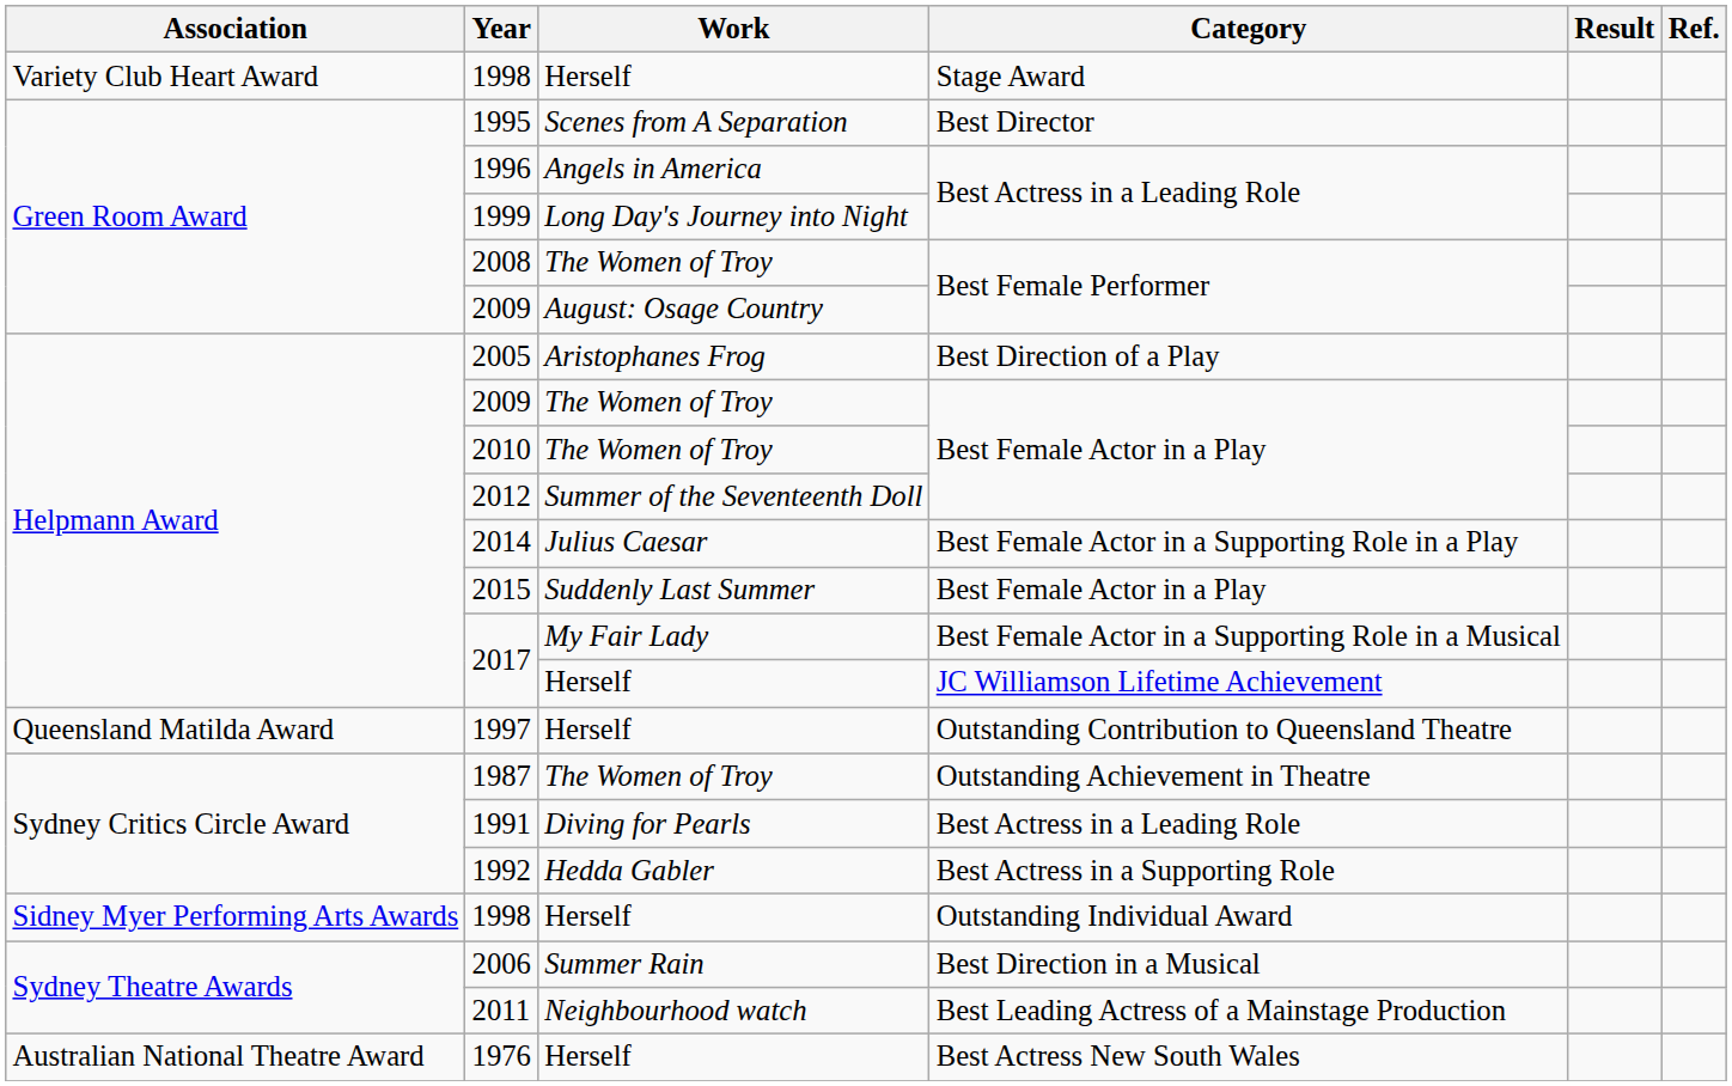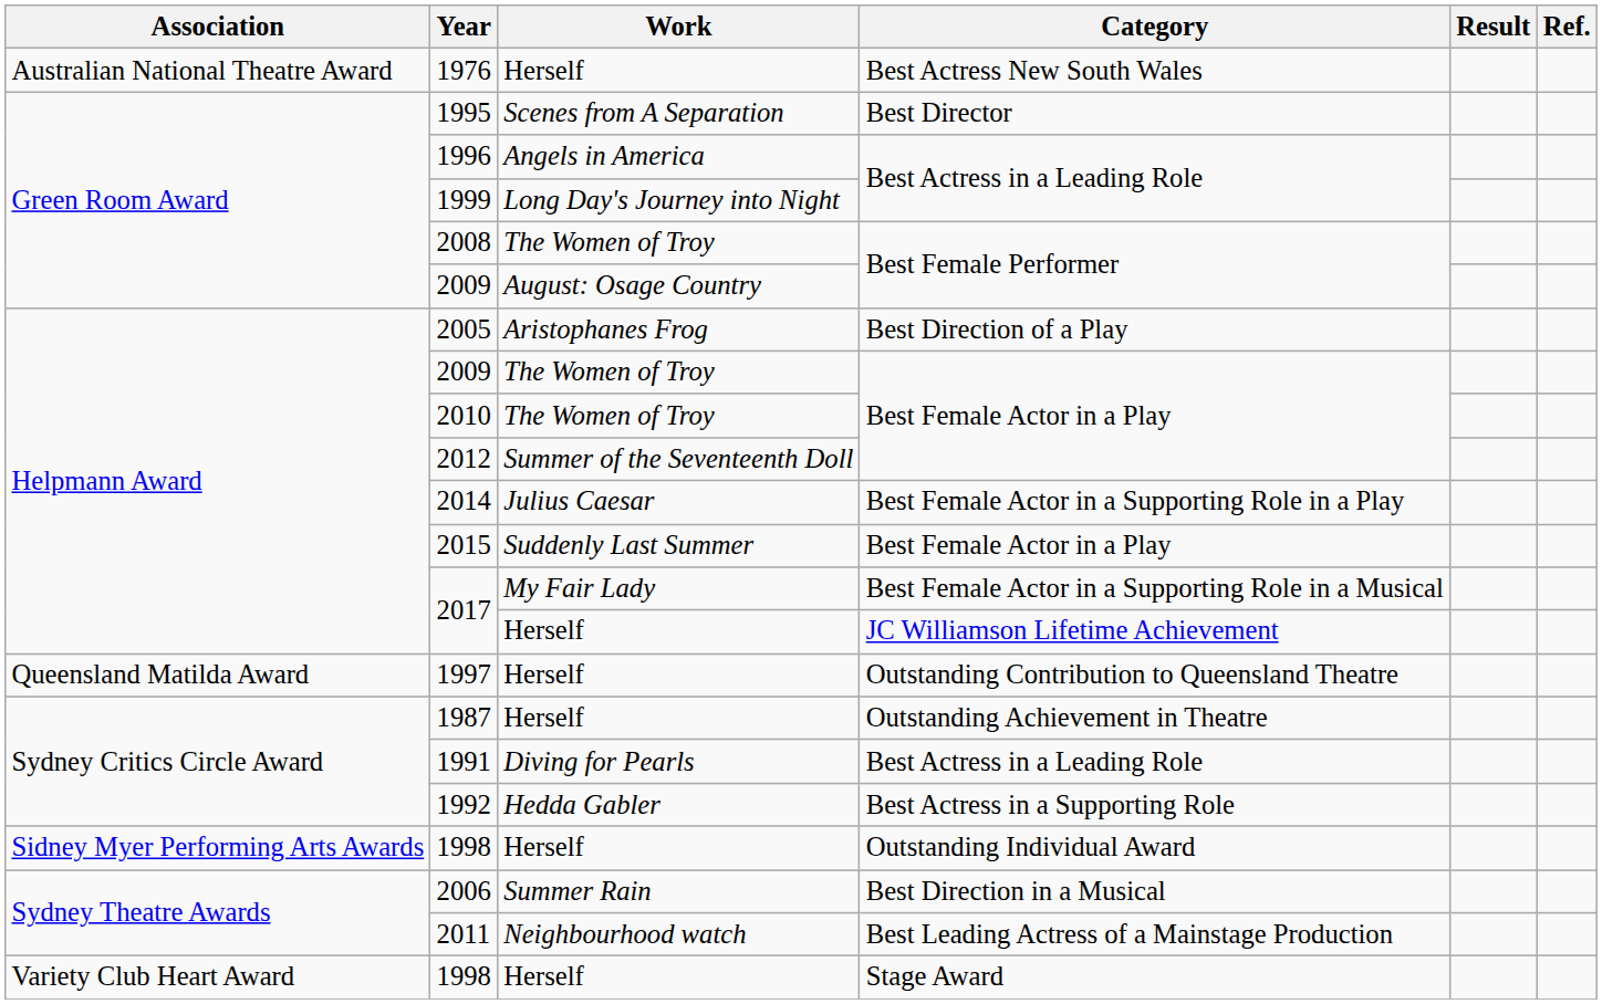 <table class="wikitable">
 <tr>
 <th>Association</th>
 <th>Year</th>
 <th>Work</th>
 <th>Category</th>
 <th>Result</th>
 <th>Ref.</th>
 </tr>
 <tr>
-<td rowspan="1">Variety Club Heart Award</td>
-<td rowspan="1">1998</td>
+<td rowspan="1">Australian National Theatre Award</td>
+<td rowspan="1">1976</td>
 <td rowspan="1">Herself</td>
-<td>Stage Award</td>
+<td>Best Actress New South Wales</td>
 <td></td>
 <td></td>
 </tr>
 <tr>
 <td rowspan="5"><a href='#'>Green Room Award</a></td>
 <td rowspan="1">1995</td>
 <td rowspan="1"><em>Scenes from A Separation</em></td>
 <td>Best Director</td>
 <td></td>
 <td></td>
 </tr>
 <tr>
 <td rowspan="1">1996</td>
 <td rowspan="1"><em>Angels in America</em></td>
 <td rowspan="2">Best Actress in a Leading Role</td>
 <td></td>
 <td></td>
 </tr>
 <tr>
 <td rowspan="1">1999</td>
 <td rowspan="1"><em>Long Day's Journey into Night</em></td>
 <td></td>
 <td></td>
 </tr>
 <tr>
 <td rowspan="1">2008</td>
 <td rowspan="1"><em>The Women of Troy</em></td>
 <td rowspan="2">Best Female Performer</td>
 <td></td>
 <td></td>
 </tr>
 <tr>
 <td rowspan="1">2009</td>
 <td rowspan="1"><em>August: Osage Country</em></td>
 <td></td>
 <td></td>
 </tr>
 <tr>
 <td rowspan="8"><a href='#'>Helpmann Award</a></td>
 <td rowspan="1">2005</td>
 <td rowspan="1"><em>Aristophanes Frog</em></td>
 <td>Best Direction of a Play</td>
 <td></td>
 <td></td>
 </tr>
 <tr>
 <td rowspan="1">2009</td>
 <td rowspan="1"><em>The Women of Troy</em></td>
 <td rowspan="3">Best Female Actor in a Play</td>
 <td></td>
 <td></td>
 </tr>
 <tr>
 <td rowspan="1">2010</td>
 <td rowspan="1"><em>The Women of Troy</em></td>
 <td></td>
 <td></td>
 </tr>
 <tr>
 <td rowspan="1">2012</td>
 <td rowspan="1"><em>Summer of the Seventeenth Doll</em></td>
 <td></td>
 <td></td>
 </tr>
 <tr>
 <td rowspan="1">2014</td>
 <td rowspan="1"><em>Julius Caesar</em></td>
 <td rowspan="1">Best Female Actor in a Supporting Role in a Play</td>
 <td></td>
 <td></td>
 </tr>
 <tr>
 <td rowspan="1">2015</td>
 <td rowspan="1"><em>Suddenly Last Summer</em></td>
 <td rowspan="1">Best Female Actor in a Play</td>
 <td></td>
 <td></td>
 </tr>
 <tr>
 <td rowspan="2">2017</td>
 <td rowspan="1"><em>My Fair Lady</em></td>
 <td rowspan="1">Best Female Actor in a Supporting Role in a Musical</td>
 <td></td>
 <td></td>
 </tr>
 <tr>
 <td rowspan="1">Herself</td>
 <td rowspan="1"><a href='#'>JC Williamson Lifetime Achievement</a></td>
 <td></td>
 <td></td>
 </tr>
 <tr>
 <td rowspan="1">Queensland Matilda Award</td>
 <td rowspan="1">1997</td>
 <td rowspan="1">Herself</td>
 <td>Outstanding Contribution to Queensland Theatre</td>
 <td></td>
 <td></td>
 </tr>
 <tr>
 <td rowspan="3">Sydney Critics Circle Award</td>
 <td rowspan="1">1987</td>
-<td rowspan="1"><em>The Women of Troy</em></td>
+<td rowspan="1">Herself</td>
 <td>Outstanding Achievement in Theatre</td>
 <td></td>
 <td></td>
 </tr>
 <tr>
 <td rowspan="1">1991</td>
 <td rowspan="1"><em>Diving for Pearls</em></td>
 <td>Best Actress in a Leading Role</td>
 <td></td>
 <td></td>
 </tr>
 <tr>
 <td rowspan="1">1992</td>
 <td rowspan="1"><em>Hedda Gabler</em></td>
 <td>Best Actress in a Supporting Role</td>
 <td></td>
 <td></td>
 </tr>
 <tr>
 <td rowspan="1"><a href='#'>Sidney Myer Performing Arts Awards</a></td>
 <td rowspan="1">1998</td>
 <td rowspan="1">Herself</td>
 <td>Outstanding Individual Award</td>
 <td></td>
 <td></td>
 </tr>
 <tr>
 <td rowspan="2"><a href='#'>Sydney Theatre Awards</a></td>
 <td rowspan="1">2006</td>
 <td rowspan="1"><em>Summer Rain</em></td>
 <td>Best Direction in a Musical</td>
 <td></td>
 <td></td>
 </tr>
 <tr>
 <td rowspan="1">2011</td>
 <td rowspan="1"><em>Neighbourhood watch</em></td>
 <td>Best Leading Actress of a Mainstage Production</td>
 <td></td>
 <td></td>
 </tr>
 <tr>
-<td rowspan="1">Australian National Theatre Award</td>
-<td rowspan="1">1976</td>
+<td rowspan="1">Variety Club Heart Award</td>
+<td rowspan="1">1998</td>
 <td rowspan="1">Herself</td>
-<td>Best Actress New South Wales</td>
+<td>Stage Award</td>
 <td></td>
 <td></td>
 </tr>
 <tr>
 </tr>
 </table>
